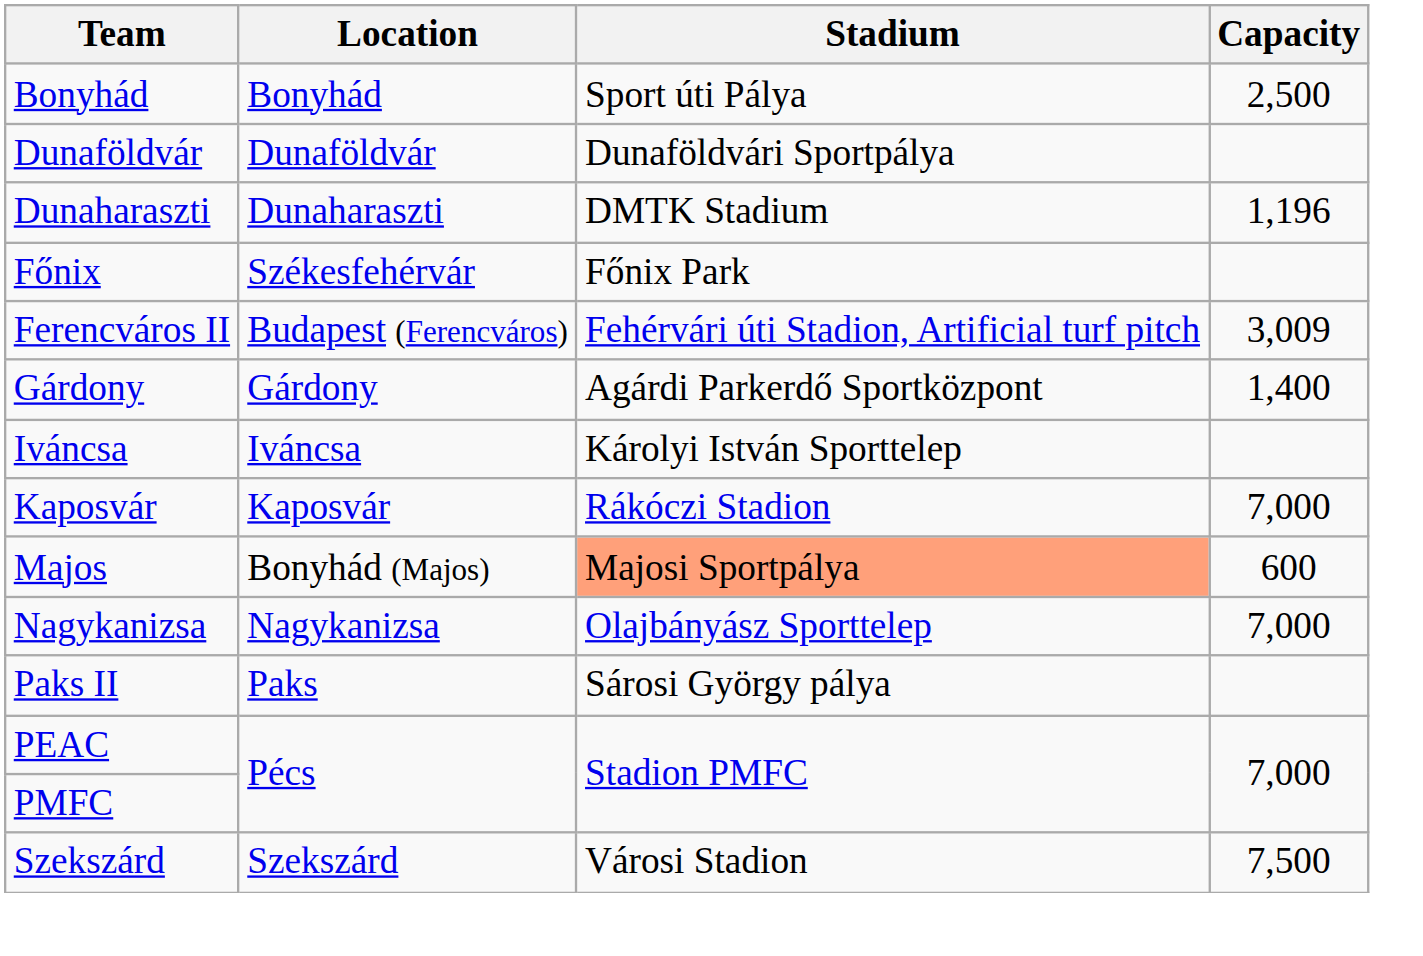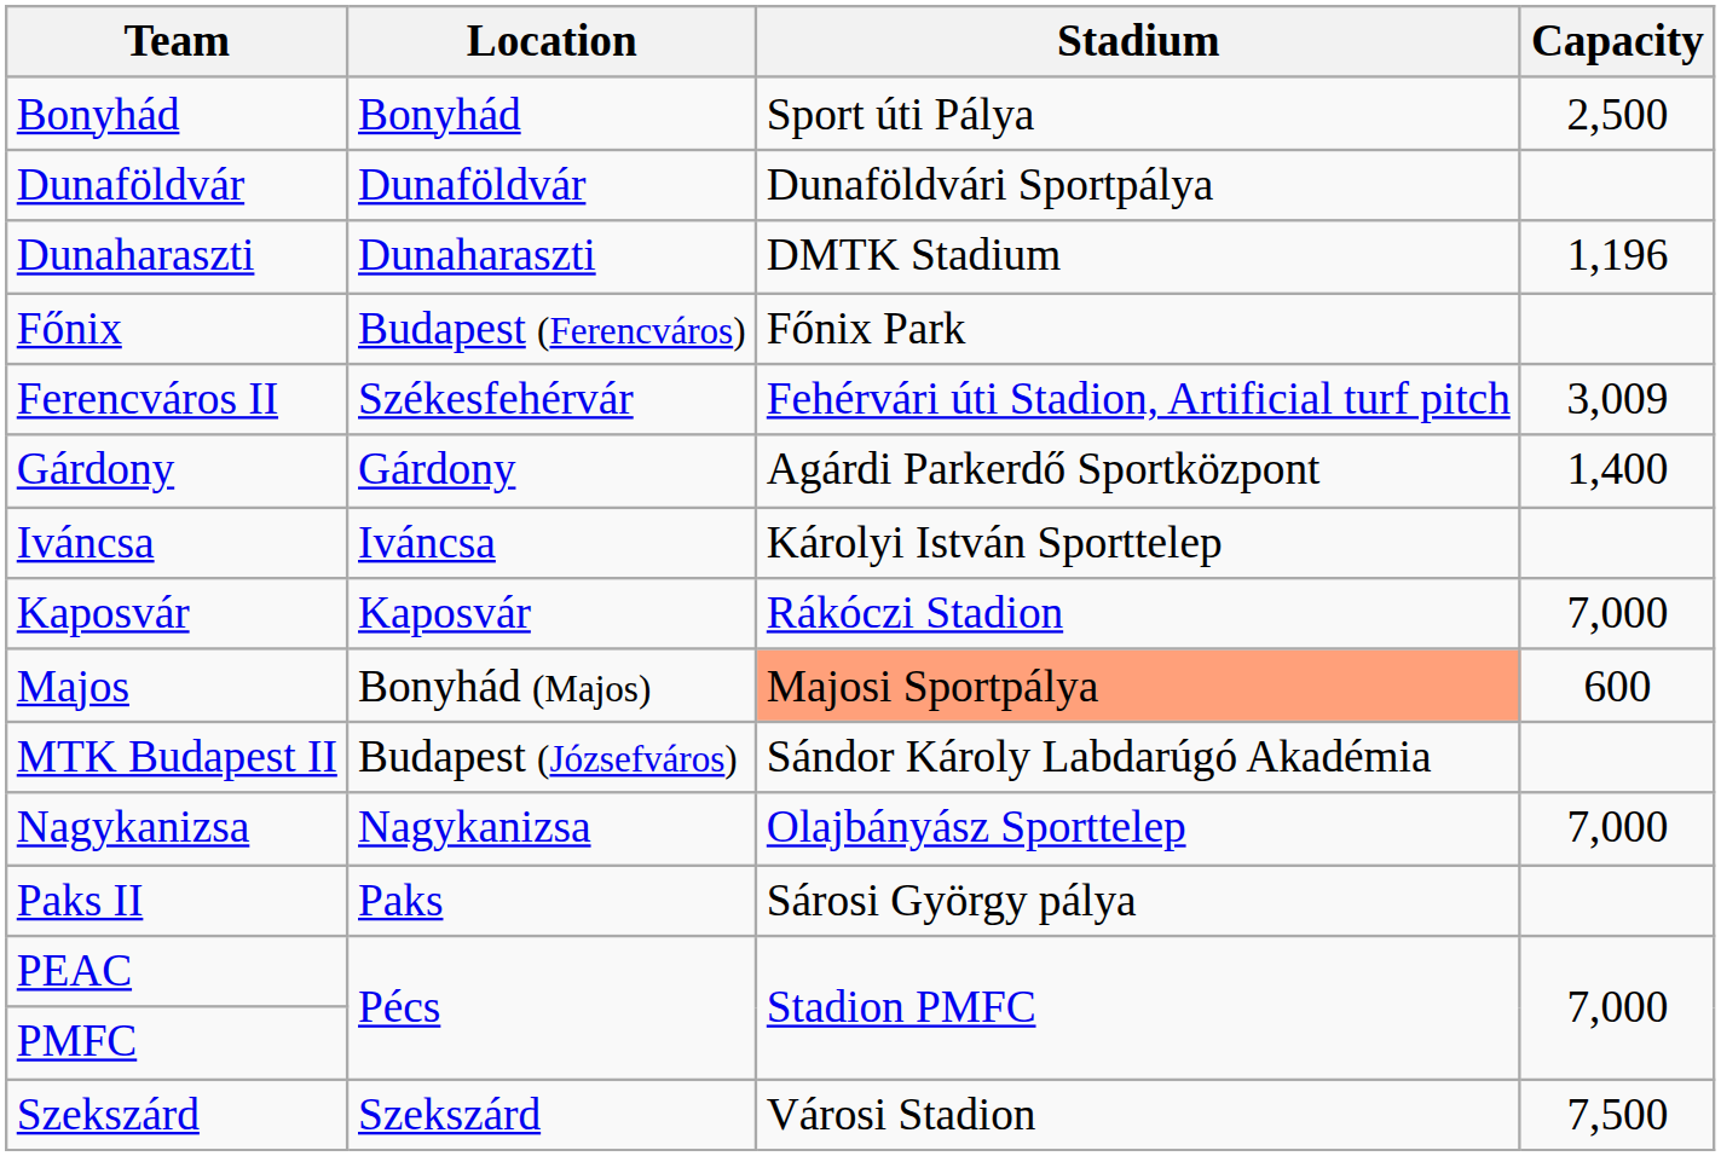 <table class="wikitable sortable">
 <tr>
 <th>Team</th>
 <th>Location</th>
 <th>Stadium</th>
 <th>Capacity</th>
 </tr>
 <tr>
 <td><a href='#'>Bonyhád</a></td>
 <td><a href='#'>Bonyhád</a></td>
 <td>Sport úti Pálya</td>
 <td align="center">2,500</td>
 </tr>
 <tr>
 <td><a href='#'>Dunaföldvár</a></td>
 <td><a href='#'>Dunaföldvár</a></td>
 <td>Dunaföldvári Sportpálya</td>
 <td align="center"></td>
 </tr>
 <tr>
 <td><a href='#'>Dunaharaszti</a></td>
 <td><a href='#'>Dunaharaszti</a></td>
 <td>DMTK Stadium</td>
 <td align="center">1,196</td>
 </tr>
 <tr>
 <td><a href='#'>Főnix</a></td>
-<td><a href='#'>Székesfehérvár</a></td>
+<td><a href='#'>Budapest</a> <small>(<a href='#'>Ferencváros</a>)</small></td>
 <td>Főnix Park</td>
 <td align="center"></td>
 </tr>
 <tr>
 <td><a href='#'>Ferencváros II</a></td>
-<td><a href='#'>Budapest</a> <small>(<a href='#'>Ferencváros</a>)</small></td>
+<td><a href='#'>Székesfehérvár</a></td>
 <td><a href='#'>Fehérvári úti Stadion, Artificial turf pitch</a></td>
 <td align="center">3,009</td>
 </tr>
 <tr>
 <td><a href='#'>Gárdony</a></td>
 <td><a href='#'>Gárdony</a></td>
 <td>Agárdi Parkerdő Sportközpont</td>
 <td align="center">1,400</td>
 </tr>
 <tr>
 <td><a href='#'>Iváncsa</a></td>
 <td><a href='#'>Iváncsa</a></td>
 <td>Károlyi István Sporttelep</td>
 <td align="center"></td>
 </tr>
 <tr>
 <td><a href='#'>Kaposvár</a></td>
 <td><a href='#'>Kaposvár</a></td>
 <td><a href='#'>Rákóczi Stadion</a></td>
 <td align="center">7,000</td>
 </tr>
 <tr>
 <td><a href='#'>Majos</a></td>
 <td>Bonyhád <small>(Majos)</small></td>
 <td style="background: lightsalmon;">Majosi Sportpálya</td>
 <td align="center">600</td>
+</tr>
+<tr>
+<td><a href='#'>MTK Budapest II</a></td>
+<td>Budapest <small>(<a href='#'>Józsefváros</a>)</small></td>
+<td>Sándor Károly Labdarúgó Akadémia</td>
+<td align="center"></td>
 </tr>
 <tr>
 <td><a href='#'>Nagykanizsa</a></td>
 <td><a href='#'>Nagykanizsa</a></td>
 <td><a href='#'>Olajbányász Sporttelep</a></td>
 <td align="center">7,000</td>
 </tr>
 <tr>
 <td><a href='#'>Paks II</a></td>
 <td><a href='#'>Paks</a></td>
 <td>Sárosi György pálya</td>
 <td align="center"></td>
 </tr>
 <tr>
 <td><a href='#'>PEAC</a></td>
 <td rowspan="2"><a href='#'>Pécs</a></td>
 <td rowspan="2"><a href='#'>Stadion PMFC</a></td>
 <td rowspan="2" align="center">7,000</td>
 </tr>
 <tr>
 <td><a href='#'>PMFC</a></td>
 </tr>
 <tr>
 <td><a href='#'>Szekszárd</a></td>
 <td><a href='#'>Szekszárd</a></td>
 <td>Városi Stadion</td>
 <td align="center">7,500</td>
 </tr>
 </table>
